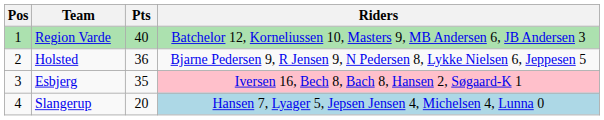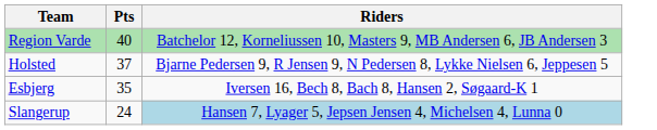 <table class="wikitable" style="font-size: 100%">
 <tr>
-<th width=20>Pos</th>
 <th width=100>Team</th>
 <th width=30>Pts</th>
 <th width=500>Riders</th>
 </tr>
 <tr align=center style="background:#ACE1AF;">
-<td>1</td>
 <td align="left"><a href='#'>Region Varde</a></td>
 <td>40</td>
 <td><a href='#'>Batchelor</a> 12, <a href='#'>Korneliussen</a> 10, <a href='#'>Masters</a> 9, <a href='#'>MB Andersen</a> 6, <a href='#'>JB Andersen</a> 3</td>
 </tr>
 <tr align=center>
-<td>2</td>
 <td align="left"><a href='#'>Holsted</a></td>
-<td>36</td>
+<td>37</td>
 <td><a href='#'>Bjarne Pedersen</a> 9, <a href='#'>R Jensen</a> 9, <a href='#'>N Pedersen</a> 8, <a href='#'>Lykke Nielsen</a> 6, <a href='#'>Jeppesen</a> 5</td>
 </tr>
 <tr align=center>
-<td>3</td>
 <td align="left"><a href='#'>Esbjerg</a></td>
 <td>35</td>
-<td style="background: pink;"><a href='#'>Iversen</a> 16, <a href='#'>Bech</a> 8,  <a href='#'>Bach</a> 8, <a href='#'>Hansen</a> 2, <a href='#'>Søgaard-K</a> 1</td>
+<td><a href='#'>Iversen</a> 16, <a href='#'>Bech</a> 8,  <a href='#'>Bach</a> 8, <a href='#'>Hansen</a> 2, <a href='#'>Søgaard-K</a> 1</td>
 </tr>
 <tr align=center>
-<td>4</td>
 <td align="left"><a href='#'>Slangerup</a></td>
-<td>20</td>
+<td>24</td>
 <td style="background: lightblue;"><a href='#'>Hansen</a> 7, <a href='#'>Lyager</a> 5, <a href='#'>Jepsen Jensen</a> 4, <a href='#'>Michelsen</a> 4, <a href='#'>Lunna</a> 0</td>
 </tr>
 </table>
